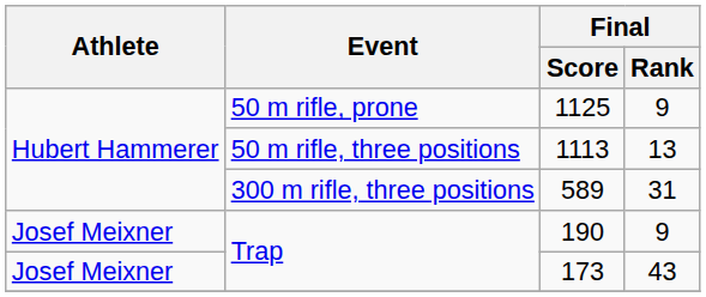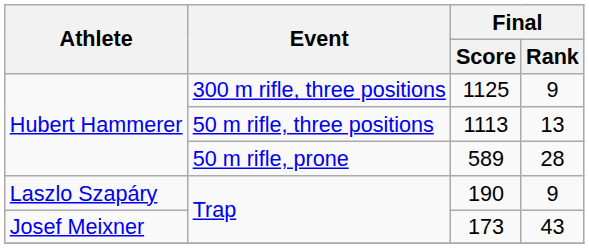 <table class="wikitable" style="font-size:90%">
 <tr>
 <th rowspan="2">Athlete</th>
 <th rowspan="2">Event</th>
 <th colspan="2">Final</th>
 </tr>
 <tr>
 <th>Score</th>
 <th>Rank</th>
 </tr>
 <tr>
 <td rowspan=3><a href='#'>Hubert Hammerer</a></td>
-<td><a href='#'>50 m rifle, prone</a></td>
+<td><a href='#'>300 m rifle, three positions</a></td>
 <td align="center">1125</td>
 <td align="center">9</td>
 </tr>
 <tr>
 <td><a href='#'>50 m rifle, three positions</a></td>
 <td align="center">1113</td>
 <td align="center">13</td>
 </tr>
 <tr>
-<td><a href='#'>300 m rifle, three positions</a></td>
+<td><a href='#'>50 m rifle, prone</a></td>
 <td align="center">589</td>
-<td align="center">31</td>
+<td align="center">28</td>
 </tr>
 <tr>
-<td><a href='#'>Josef Meixner</a></td>
+<td><a href='#'>Laszlo Szapáry</a></td>
 <td rowspan=2><a href='#'>Trap</a></td>
 <td align="center">190</td>
 <td align="center">9</td>
 </tr>
 <tr>
 <td><a href='#'>Josef Meixner</a></td>
 <td align="center">173</td>
 <td align="center">43</td>
 </tr>
 <tr>
 </tr>
 </table>
